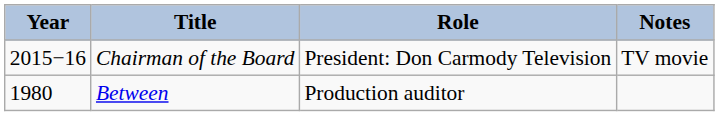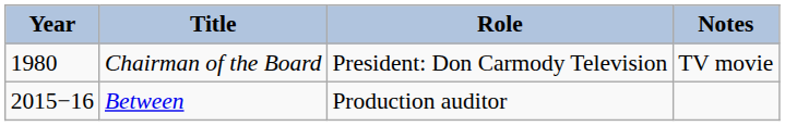 <table class="wikitable" style="font-size:95%;">
 <tr>
 <th style="background:#B0C4DE;">Year</th>
 <th style="background:#B0C4DE;">Title</th>
 <th style="background:#B0C4DE;">Role</th>
 <th style="background:#B0C4DE;">Notes</th>
 </tr>
 <tr>
-<td>2015−16</td>
+<td>1980</td>
 <td><em>Chairman of the Board</em></td>
 <td>President: Don Carmody Television</td>
 <td>TV movie</td>
 </tr>
 <tr>
-<td>1980</td>
+<td>2015−16</td>
 <td><em><a href='#'>Between</a></em></td>
 <td>Production auditor</td>
 <td></td>
 </tr>
 </table>
